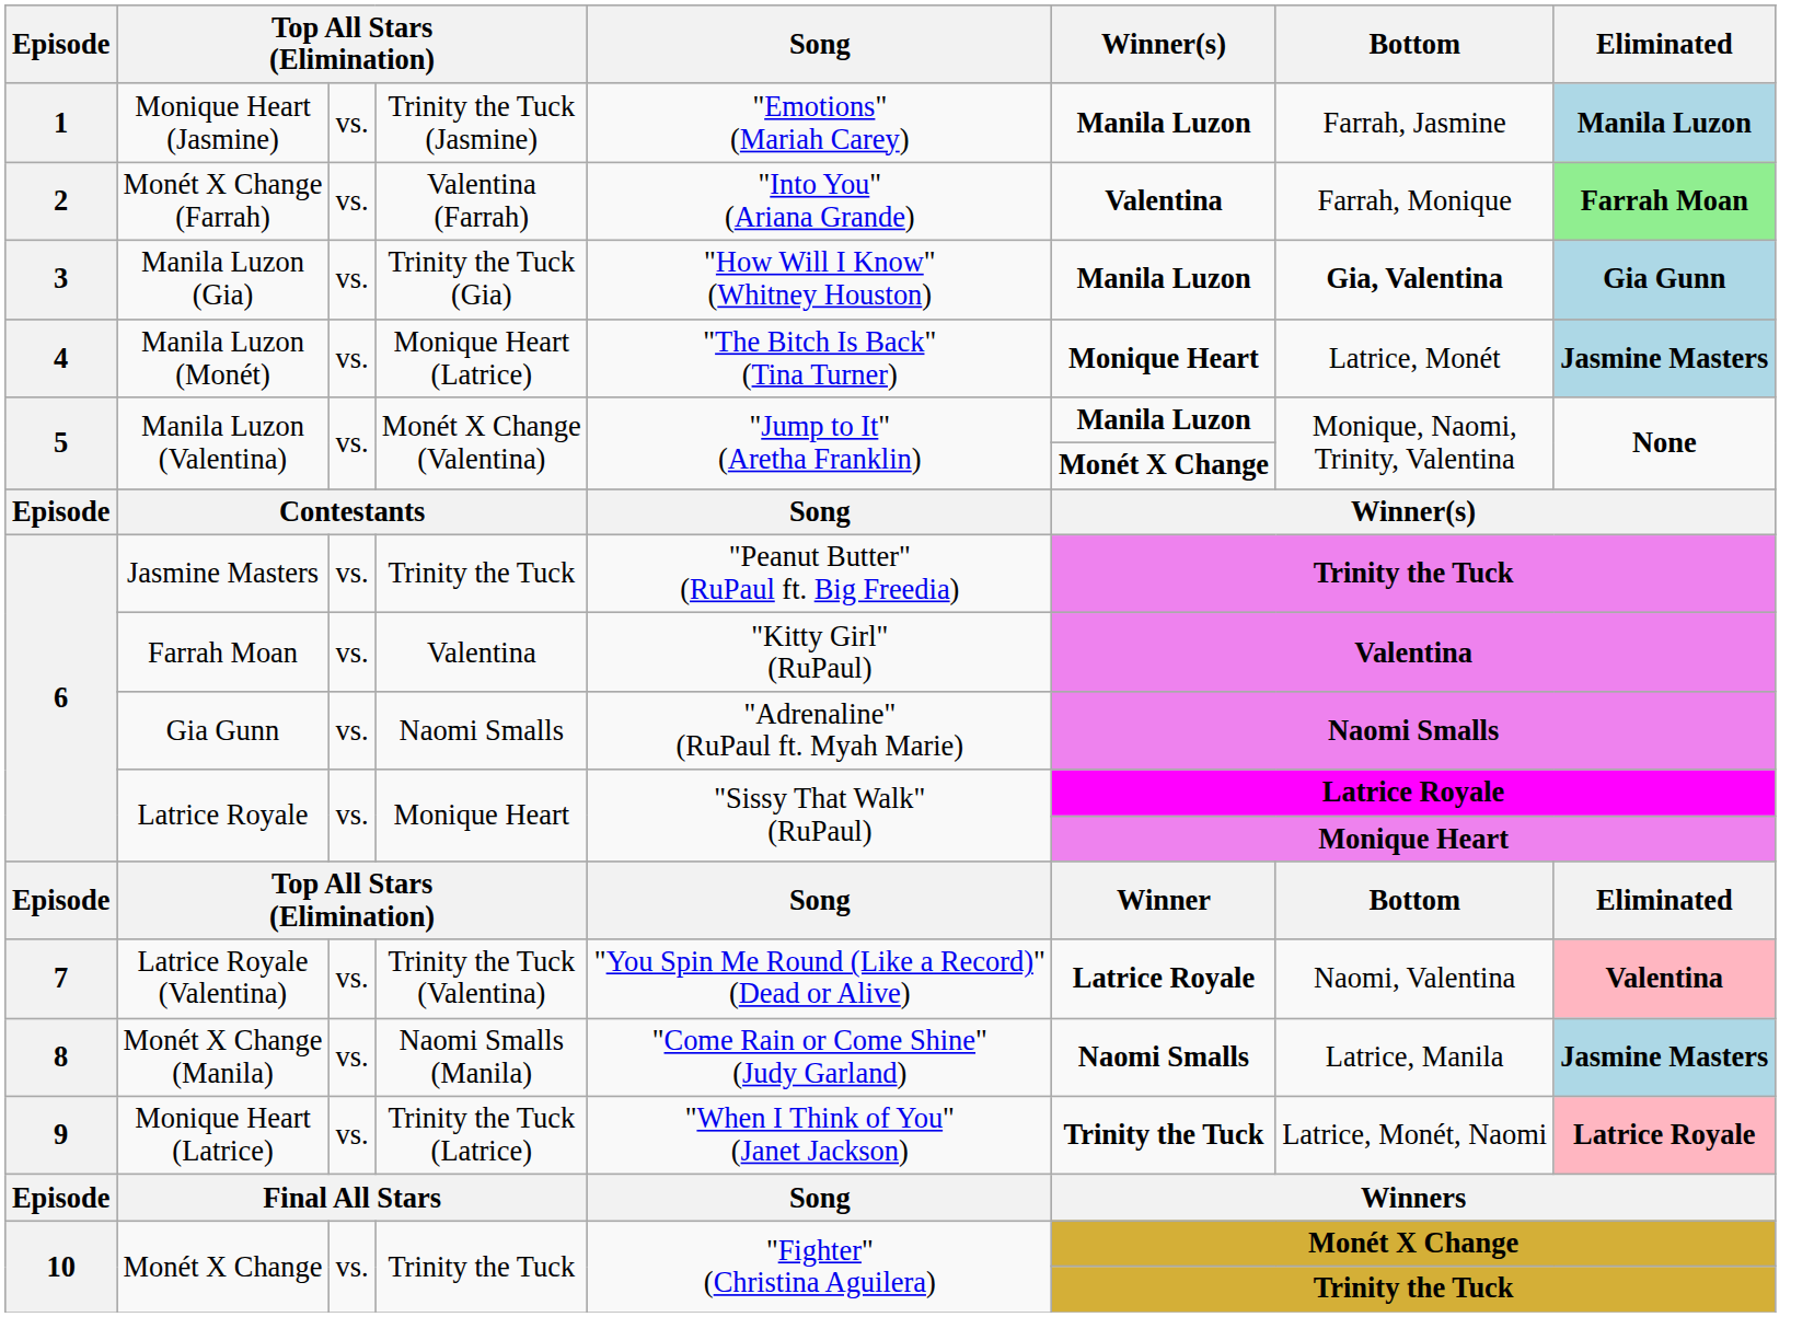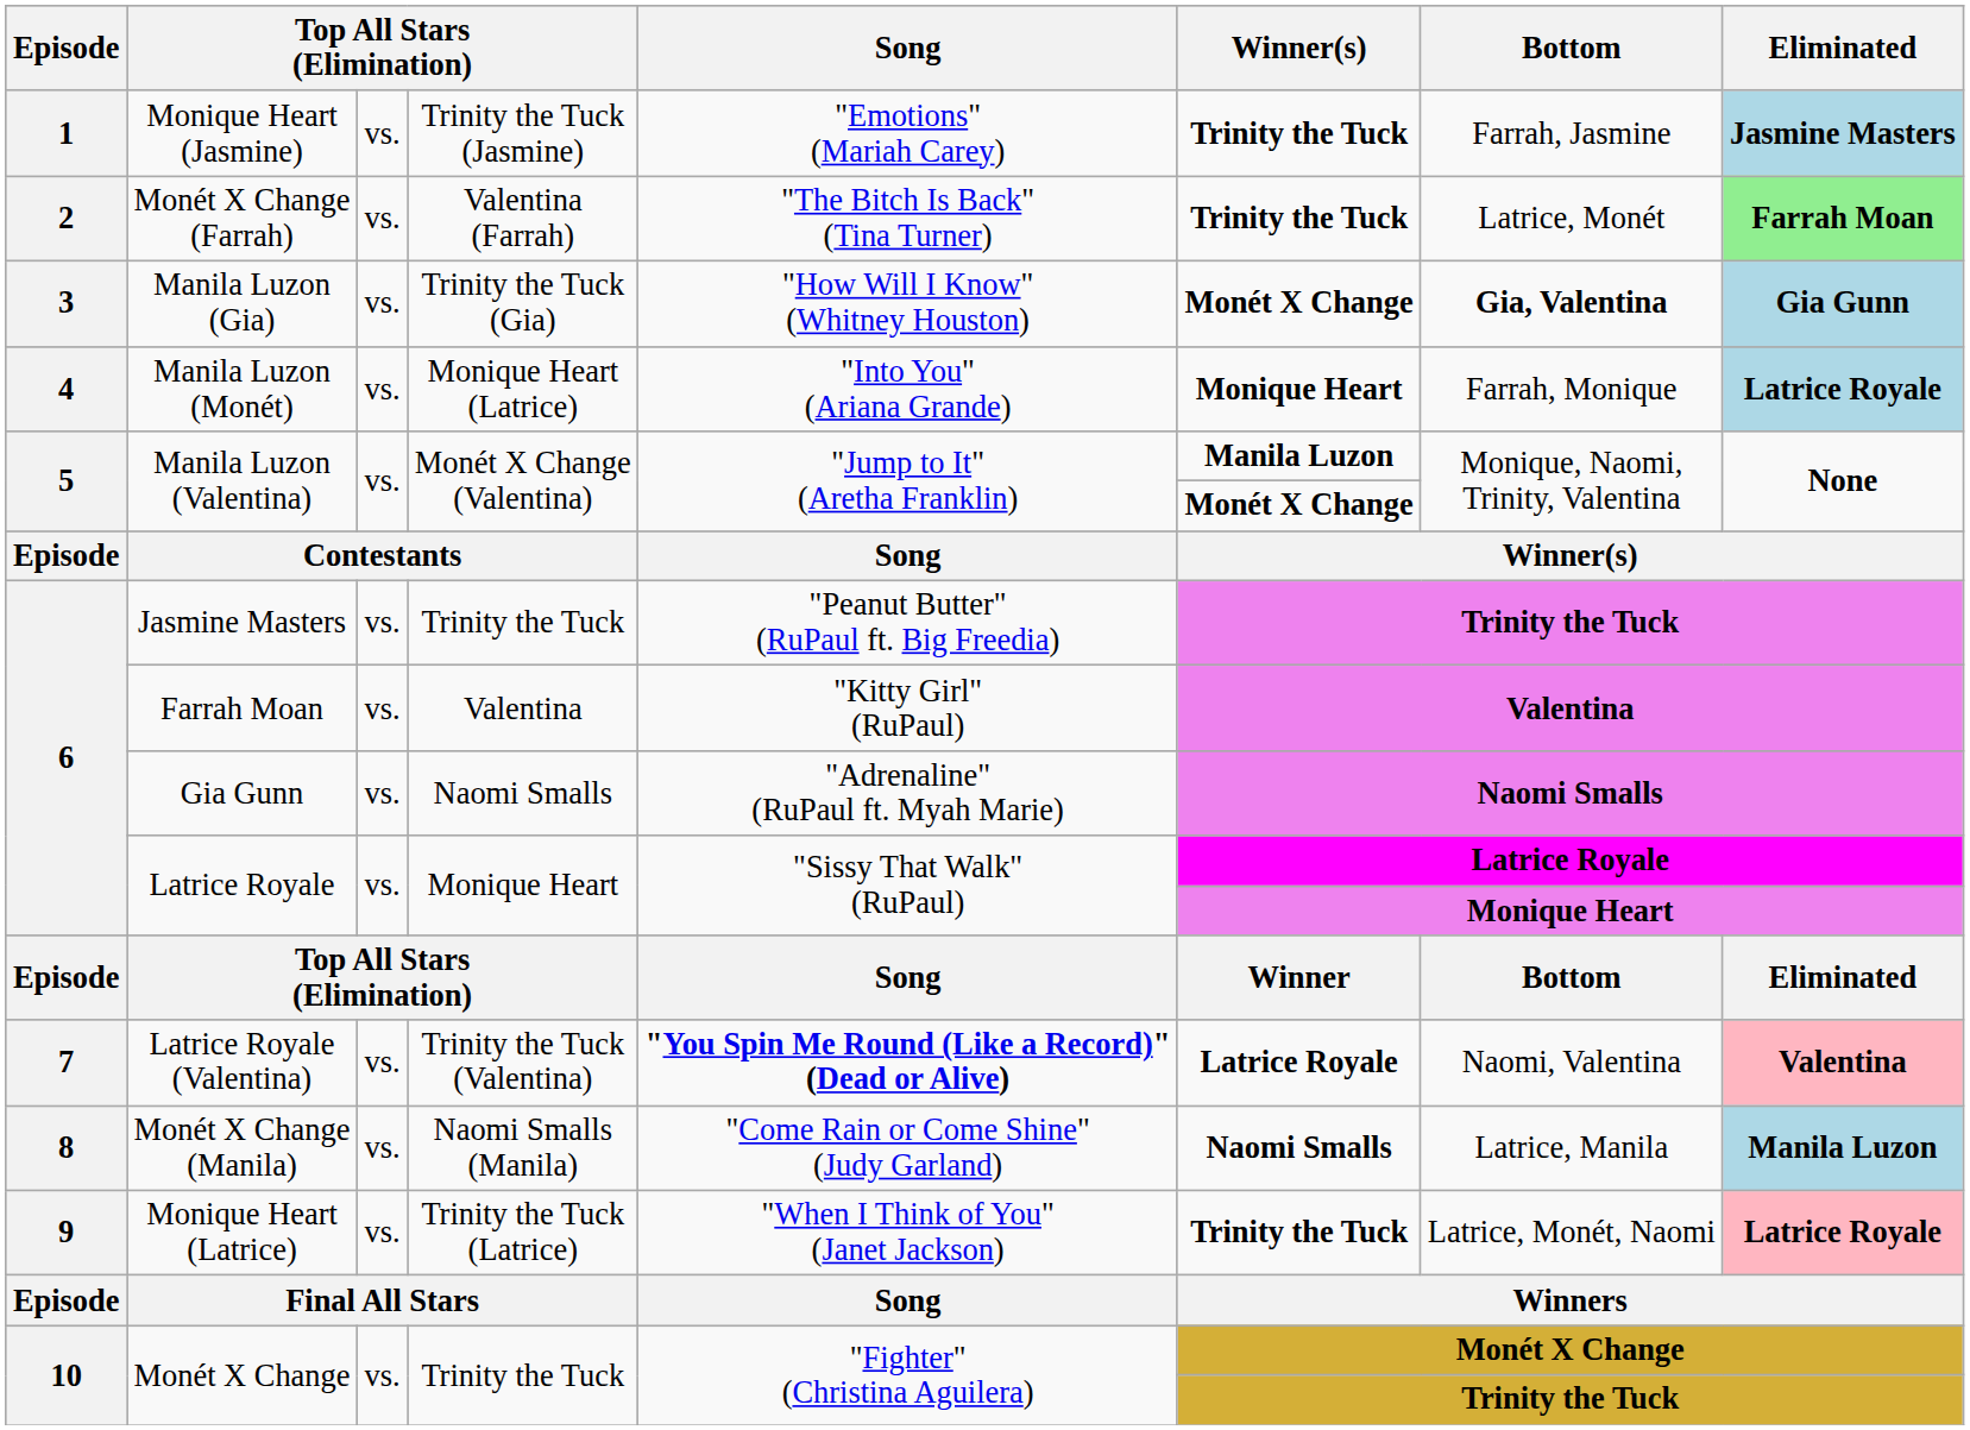 <table class="wikitable" style="text-align:center">
 <tr>
 <th scope="col">Episode</th>
 <th scope="col" colspan="3">Top All Stars<br>(Elimination)</th>
 <th scope="col">Song</th>
 <th scope="col">Winner(s)</th>
 <th scope="col">Bottom</th>
 <th scope="col">Eliminated</th>
 </tr>
 <tr>
 <th scope="row">1</th>
 <td>Monique Heart<br>(Jasmine)</td>
 <td>vs.</td>
 <td>Trinity the Tuck<br>(Jasmine)</td>
 <td>"<a href='#'>Emotions</a>"<br>(<a href='#'>Mariah Carey</a>)</td>
-<td><strong>Manila Luzon</strong></td>
+<td><strong>Trinity the Tuck</strong></td>
 <td>Farrah, Jasmine</td>
-<td bgcolor="lightblue"><strong>Manila Luzon</strong></td>
+<td bgcolor="lightblue" nowrap><strong>Jasmine Masters</strong></td>
 </tr>
 <tr>
 <th scope="row">2</th>
 <td>Monét X Change<br>(Farrah)</td>
 <td>vs.</td>
 <td>Valentina<br>(Farrah)</td>
-<td>"<a href='#'>Into You</a>"<br>(<a href='#'>Ariana Grande</a>)</td>
-<td><strong>Valentina</strong></td>
-<td>Farrah, Monique</td>
+<td>"<a href='#'>The Bitch Is Back</a>"<br>(<a href='#'>Tina Turner</a>)</td>
+<td><strong>Trinity the Tuck</strong></td>
+<td>Latrice, Monét</td>
 <td bgcolor="lightgreen"><strong>Farrah Moan</strong></td>
 </tr>
 <tr>
 <th scope="row">3</th>
 <td>Manila Luzon<br>(Gia)</td>
 <td>vs.</td>
 <td>Trinity the Tuck<br>(Gia)</td>
 <td>"<a href='#'>How Will I Know</a>"<br>(<a href='#'>Whitney Houston</a>)</td>
-<td><strong>Manila Luzon</strong></td>
+<td nowrap><strong>Monét X Change</strong></td>
 <td><strong>Gia, Valentina</strong></td>
 <td bgcolor="lightblue"><strong>Gia Gunn</strong></td>
 </tr>
 <tr>
 <th scope="row">4</th>
 <td>Manila Luzon<br>(Monét)</td>
 <td>vs.</td>
 <td>Monique Heart<br>(Latrice)</td>
-<td>"<a href='#'>The Bitch Is Back</a>"<br>(<a href='#'>Tina Turner</a>)</td>
+<td>"<a href='#'>Into You</a>"<br>(<a href='#'>Ariana Grande</a>)</td>
 <td><strong>Monique Heart</strong></td>
-<td>Latrice, Monét</td>
-<td bgcolor="lightblue" nowrap><strong>Jasmine Masters</strong></td>
+<td>Farrah, Monique</td>
+<td bgcolor="lightblue"><strong>Latrice Royale</strong></td>
 </tr>
 <tr>
 <th rowspan="2">5</th>
 <td rowspan="2">Manila Luzon<br>(Valentina)</td>
 <td rowspan="2">vs.</td>
 <td rowspan="2" nowrap>Monét X Change<br>(Valentina)</td>
 <td rowspan="2">"<a href='#'>Jump to It</a>"<br>(<a href='#'>Aretha Franklin</a>)</td>
 <td><strong>Manila Luzon</strong></td>
 <td rowspan="2" nowrap>Monique, Naomi,<br>Trinity, Valentina</td>
 <td rowspan="2"><strong>None</strong></td>
 </tr>
 <tr>
 <td nowrap><strong>Monét X Change</strong></td>
 </tr>
 <tr>
 <th scope="col">Episode</th>
 <th scope="col" colspan="3">Contestants</th>
 <th scope="col">Song</th>
 <th scope="col" colspan="3">Winner(s)</th>
 </tr>
 <tr>
 <th scope="row" rowspan="5">6</th>
 <td nowrap>Jasmine Masters</td>
 <td>vs.</td>
 <td>Trinity the Tuck</td>
 <td>"Peanut Butter"<br>(<a href='#'>RuPaul</a> ft. <a href='#'>Big Freedia</a>)</td>
 <td bgcolor="violet" colspan="3"><strong>Trinity the Tuck</strong></td>
 </tr>
 <tr>
 <td>Farrah Moan</td>
 <td>vs.</td>
 <td>Valentina</td>
 <td>"Kitty Girl"<br>(RuPaul)</td>
 <td bgcolor="violet" colspan="3"><strong>Valentina</strong></td>
 </tr>
 <tr>
 <td>Gia Gunn</td>
 <td>vs.</td>
 <td>Naomi Smalls</td>
 <td>"Adrenaline"<br>(RuPaul ft. Myah Marie)</td>
 <td bgcolor="violet" colspan="3"><strong>Naomi Smalls</strong></td>
 </tr>
 <tr>
 <td rowspan="2">Latrice Royale</td>
 <td rowspan="2">vs.</td>
 <td rowspan="2">Monique Heart</td>
 <td rowspan="2">"Sissy That Walk"<br>(RuPaul)</td>
 <td bgcolor="fuchsia" colspan="3"><strong>Latrice Royale</strong></td>
 </tr>
 <tr>
 <td bgcolor="violet" colspan="3"><strong>Monique Heart</strong></td>
 </tr>
 <tr>
 <th scope="col">Episode</th>
 <th scope="col" colspan="3">Top All Stars<br>(Elimination)</th>
 <th scope="col">Song</th>
 <th scope="col">Winner</th>
 <th scope="col">Bottom</th>
 <th scope="col">Eliminated</th>
 </tr>
 <tr>
 <th scope="row">7</th>
 <td>Latrice Royale<br>(Valentina)</td>
 <td>vs.</td>
 <td>Trinity the Tuck<br>(Valentina)</td>
-<td nowrap>"<a href='#'>You Spin Me Round (Like a Record)</a>"<br>(<a href='#'>Dead or Alive</a>)</td>
+<td nowrap><strong>"<a href='#'>You Spin Me Round (Like a Record)</a>"<br>(<a href='#'>Dead or Alive</a>)</strong></td>
 <td><strong>Latrice Royale</strong></td>
 <td>Naomi, Valentina</td>
 <td bgcolor="lightpink"><strong>Valentina</strong></td>
 </tr>
 <tr>
 <th scope="row">8</th>
 <td>Monét X Change<br>(Manila)</td>
 <td>vs.</td>
 <td>Naomi Smalls<br>(Manila)</td>
 <td>"<a href='#'>Come Rain or Come Shine</a>"<br>(<a href='#'>Judy Garland</a>)</td>
 <td><strong>Naomi Smalls</strong></td>
 <td>Latrice, Manila</td>
-<td bgcolor="lightblue" nowrap><strong>Jasmine Masters</strong></td>
+<td bgcolor="lightblue"><strong>Manila Luzon</strong></td>
 </tr>
 <tr>
 <th scope="row">9</th>
 <td>Monique Heart<br>(Latrice)</td>
 <td>vs.</td>
 <td>Trinity the Tuck<br>(Latrice)</td>
 <td>"<a href='#'>When I Think of You</a>"<br>(<a href='#'>Janet Jackson</a>)</td>
 <td><strong>Trinity the Tuck</strong></td>
 <td>Latrice, Monét, Naomi</td>
 <td bgcolor="lightpink"><strong>Latrice Royale</strong></td>
 </tr>
 <tr>
 <th scope="col">Episode</th>
 <th scope="col" colspan="3">Final All Stars</th>
 <th scope="col">Song</th>
 <th scope="col" colspan="3">Winners</th>
 </tr>
 <tr>
 <th rowspan="2">10</th>
 <td rowspan="2">Monét X Change</td>
 <td rowspan="2">vs.</td>
 <td rowspan="2">Trinity the Tuck</td>
 <td rowspan="2">"<a href='#'>Fighter</a>"<br>(<a href='#'>Christina Aguilera</a>)</td>
 <td bgcolor="#D4AF37" colspan="3"><strong>Monét X Change</strong></td>
 </tr>
 <tr>
 <td bgcolor="#D4AF37" colspan="3"><strong>Trinity the Tuck</strong></td>
 </tr>
 <tr>
 </tr>
 </table>
